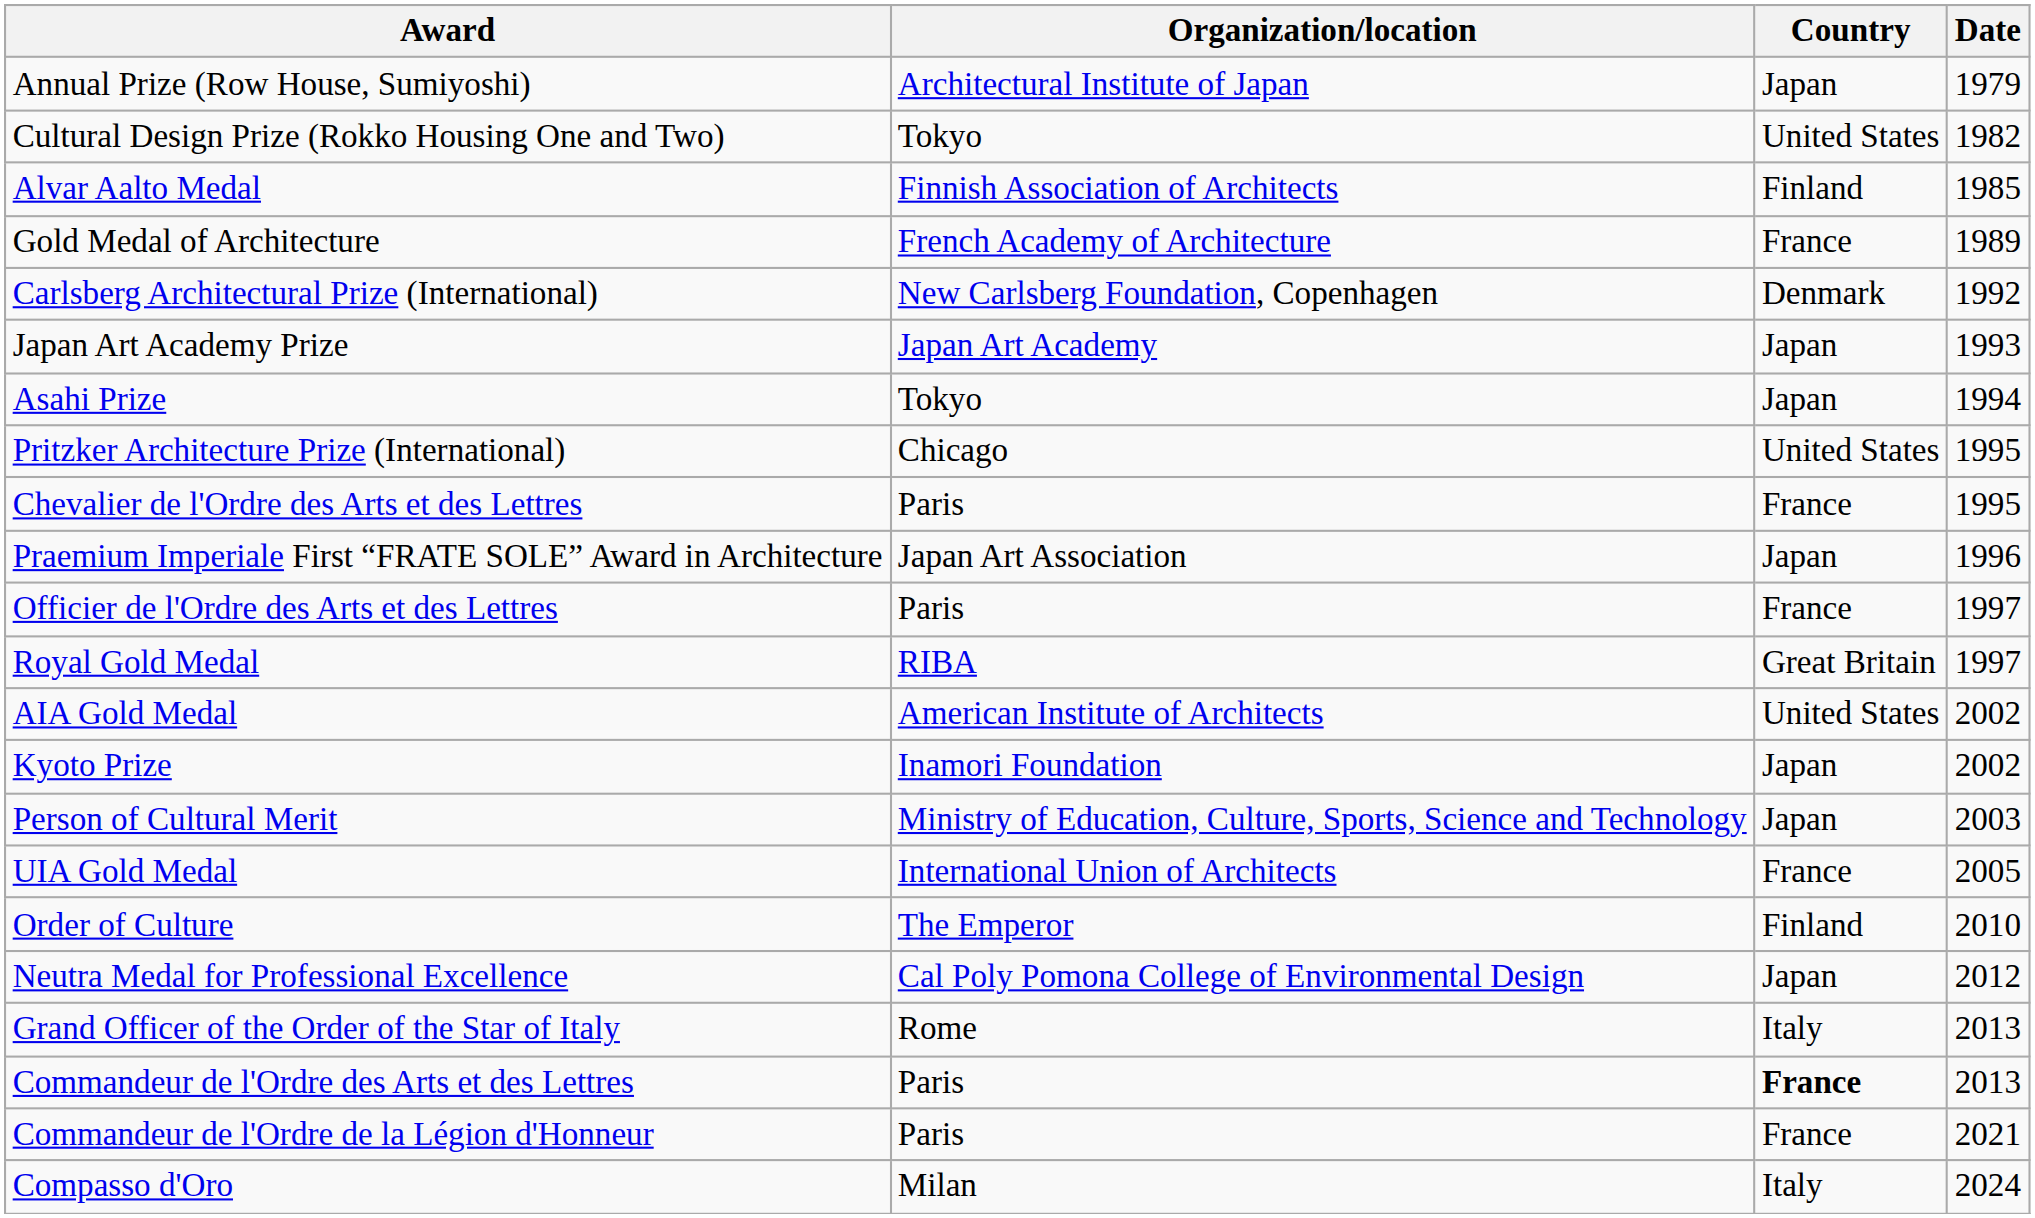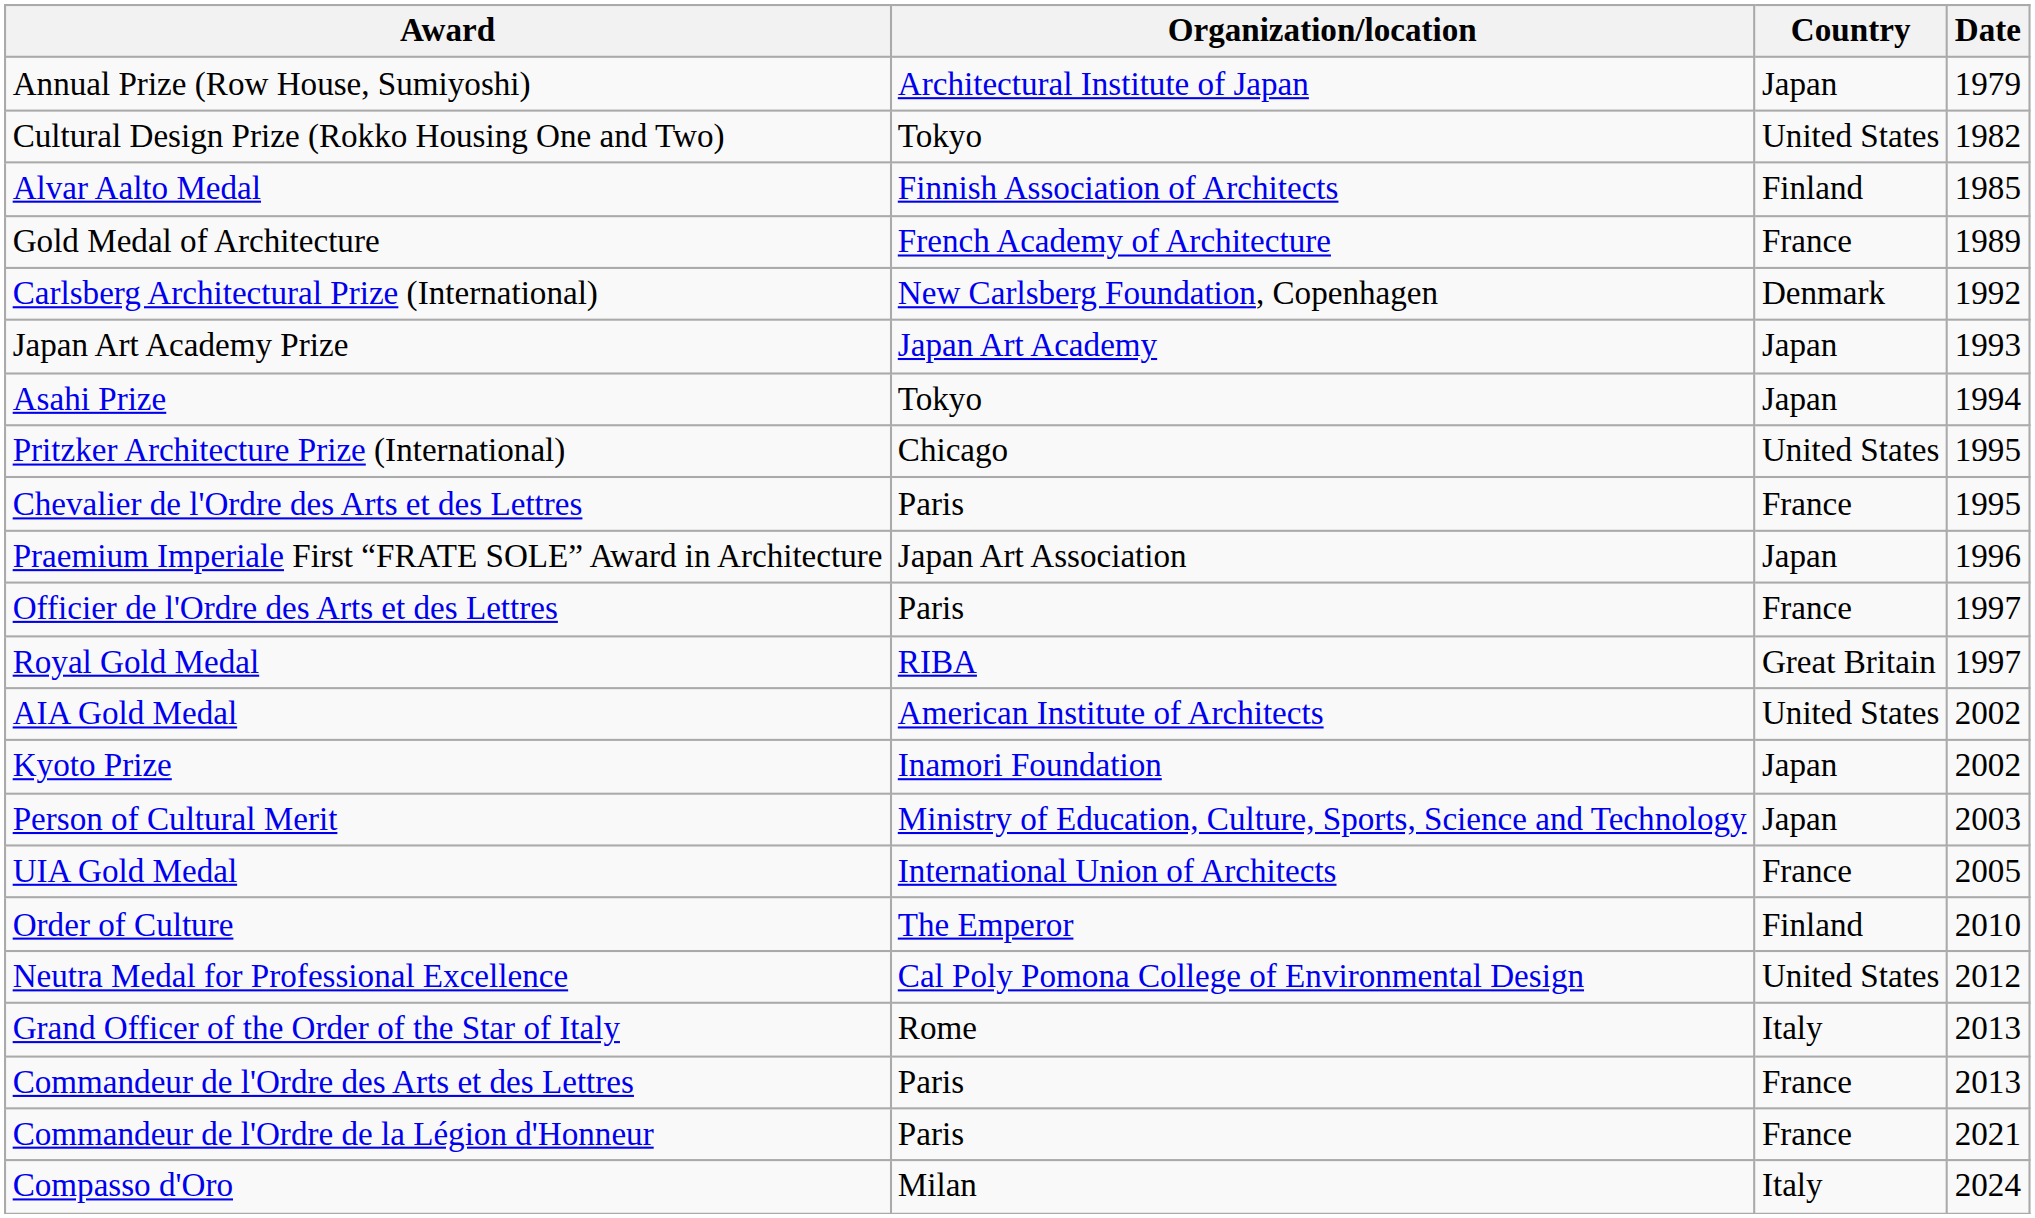 <table class="wikitable">
 <tr>
 <th>Award</th>
 <th>Organization/location</th>
 <th>Country</th>
 <th>Date</th>
 </tr>
 <tr>
 <td>Annual Prize (Row House, Sumiyoshi)</td>
 <td><a href='#'>Architectural Institute of Japan</a></td>
 <td>Japan</td>
 <td>1979</td>
 </tr>
 <tr>
 <td>Cultural Design Prize (Rokko Housing One and Two)</td>
 <td>Tokyo</td>
 <td>United States</td>
 <td>1982</td>
 </tr>
 <tr>
 <td><a href='#'>Alvar Aalto Medal</a></td>
 <td><a href='#'>Finnish Association of Architects</a></td>
 <td>Finland</td>
 <td>1985</td>
 </tr>
 <tr>
 <td>Gold Medal of Architecture</td>
 <td><a href='#'>French Academy of Architecture</a></td>
 <td>France</td>
 <td>1989</td>
 </tr>
 <tr>
 <td><a href='#'>Carlsberg Architectural Prize</a> (International)</td>
 <td><a href='#'>New Carlsberg Foundation</a>, Copenhagen</td>
 <td>Denmark</td>
 <td>1992</td>
 </tr>
 <tr>
 <td>Japan Art Academy Prize</td>
 <td><a href='#'>Japan Art Academy</a></td>
 <td>Japan</td>
 <td>1993</td>
 </tr>
 <tr>
 <td><a href='#'>Asahi Prize</a></td>
 <td>Tokyo</td>
 <td>Japan</td>
 <td>1994</td>
 </tr>
 <tr>
 <td><a href='#'>Pritzker Architecture Prize</a> (International)</td>
 <td>Chicago</td>
 <td>United States</td>
 <td>1995</td>
 </tr>
 <tr>
 <td><a href='#'>Chevalier de l'Ordre des Arts et des Lettres</a></td>
 <td>Paris</td>
 <td>France</td>
 <td>1995</td>
 </tr>
 <tr>
 <td><a href='#'>Praemium Imperiale</a> First “FRATE SOLE” Award in Architecture</td>
 <td>Japan Art Association</td>
 <td>Japan</td>
 <td>1996</td>
 </tr>
 <tr>
 <td><a href='#'>Officier de l'Ordre des Arts et des Lettres</a></td>
 <td>Paris</td>
 <td>France</td>
 <td>1997</td>
 </tr>
 <tr>
 <td><a href='#'>Royal Gold Medal</a></td>
 <td><a href='#'>RIBA</a></td>
 <td>Great Britain</td>
 <td>1997</td>
 </tr>
 <tr>
 <td><a href='#'>AIA Gold Medal</a></td>
 <td><a href='#'>American Institute of Architects</a></td>
 <td>United States</td>
 <td>2002</td>
 </tr>
 <tr>
 <td><a href='#'>Kyoto Prize</a></td>
 <td><a href='#'>Inamori Foundation</a></td>
 <td>Japan</td>
 <td>2002</td>
 </tr>
 <tr>
 <td><a href='#'>Person of Cultural Merit</a></td>
 <td><a href='#'>Ministry of Education, Culture, Sports, Science and Technology</a></td>
 <td>Japan</td>
 <td>2003</td>
 </tr>
 <tr>
 <td><a href='#'>UIA Gold Medal</a></td>
 <td><a href='#'>International Union of Architects</a></td>
 <td>France</td>
 <td>2005</td>
 </tr>
 <tr>
 <td><a href='#'>Order of Culture</a></td>
 <td><a href='#'>The Emperor</a></td>
 <td>Finland</td>
 <td>2010</td>
 </tr>
 <tr>
 <td><a href='#'>Neutra Medal for Professional Excellence</a></td>
 <td><a href='#'>Cal Poly Pomona College of Environmental Design</a></td>
-<td>Japan</td>
+<td>United States</td>
 <td>2012</td>
 </tr>
 <tr>
 <td><a href='#'>Grand Officer of the Order of the Star of Italy</a></td>
 <td>Rome</td>
 <td>Italy</td>
 <td>2013</td>
 </tr>
 <tr>
 <td><a href='#'>Commandeur de l'Ordre des Arts et des Lettres</a></td>
 <td>Paris</td>
-<td><strong>France</strong></td>
+<td>France</td>
 <td>2013</td>
 </tr>
 <tr>
 <td><a href='#'>Commandeur de l'Ordre de la Légion d'Honneur</a></td>
 <td>Paris</td>
 <td>France</td>
 <td>2021</td>
 </tr>
 <tr>
 <td><a href='#'>Compasso d'Oro</a></td>
 <td>Milan</td>
 <td>Italy</td>
 <td>2024</td>
 </tr>
 <tr>
 </tr>
 </table>
